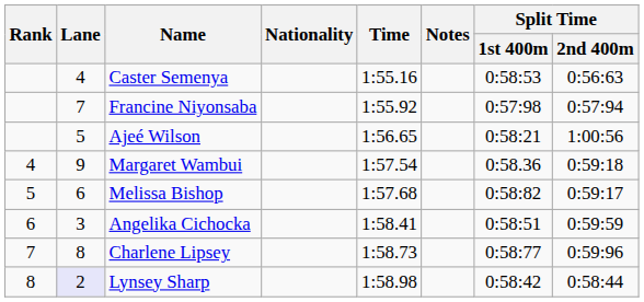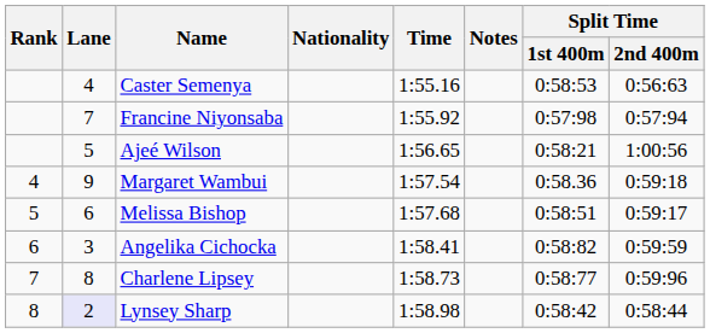 <table class="wikitable sortable" style="text-align:center">
 <tr>
 <th rowspan=2>Rank</th>
 <th rowspan=2>Lane</th>
 <th rowspan=2>Name</th>
 <th rowspan=2>Nationality</th>
 <th rowspan=2>Time</th>
 <th rowspan=2>Notes</th>
 <th colspan=2>Split Time</th>
 </tr>
 <tr>
 <th>1st 400m</th>
 <th>2nd 400m</th>
 </tr>
 <tr>
 <td></td>
 <td>4</td>
 <td style="text-align:left;"><a href='#'>Caster Semenya</a></td>
 <td style="text-align:left;"></td>
 <td>1:55.16</td>
 <td></td>
 <td>0:58:53</td>
 <td>0:56:63</td>
 </tr>
 <tr>
 <td></td>
 <td>7</td>
 <td style="text-align:left;"><a href='#'>Francine Niyonsaba</a></td>
 <td style="text-align:left;"></td>
 <td>1:55.92</td>
 <td></td>
 <td>0:57:98</td>
 <td>0:57:94</td>
 </tr>
 <tr>
 <td></td>
 <td>5</td>
 <td style="text-align:left;"><a href='#'>Ajeé Wilson</a></td>
 <td style="text-align:left;"></td>
 <td>1:56.65</td>
 <td></td>
 <td>0:58:21</td>
 <td>1:00:56</td>
 </tr>
 <tr>
 <td>4</td>
 <td>9</td>
 <td style="text-align:left;"><a href='#'>Margaret Wambui</a></td>
 <td style="text-align:left;"></td>
 <td>1:57.54</td>
 <td></td>
 <td>0:58.36</td>
 <td>0:59:18</td>
 </tr>
 <tr>
 <td>5</td>
 <td>6</td>
 <td style="text-align:left;"><a href='#'>Melissa Bishop</a></td>
 <td style="text-align:left;"></td>
 <td>1:57.68</td>
 <td></td>
-<td>0:58:82</td>
+<td>0:58:51</td>
 <td>0:59:17</td>
 </tr>
 <tr>
 <td>6</td>
 <td>3</td>
 <td style="text-align:left;"><a href='#'>Angelika Cichocka</a></td>
 <td style="text-align:left;"></td>
 <td>1:58.41</td>
 <td></td>
-<td>0:58:51</td>
+<td>0:58:82</td>
 <td>0:59:59</td>
 </tr>
 <tr>
 <td>7</td>
 <td>8</td>
 <td style="text-align:left;"><a href='#'>Charlene Lipsey</a></td>
 <td style="text-align:left;"></td>
 <td>1:58.73</td>
 <td></td>
 <td>0:58:77</td>
 <td>0:59:96</td>
 </tr>
 <tr>
 <td>8</td>
 <td style="background: lavender;">2</td>
 <td style="text-align:left;"><a href='#'>Lynsey Sharp</a></td>
 <td style="text-align:left;"></td>
 <td>1:58.98</td>
 <td></td>
 <td>0:58:42</td>
 <td>0:58:44</td>
 </tr>
 </table>
